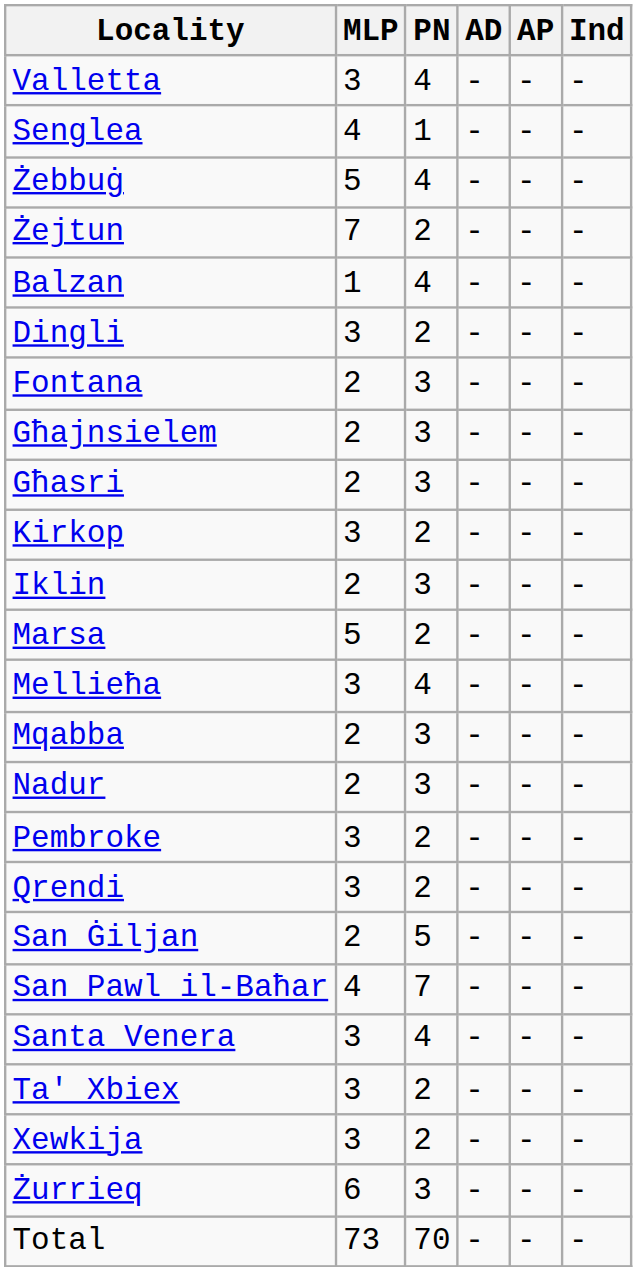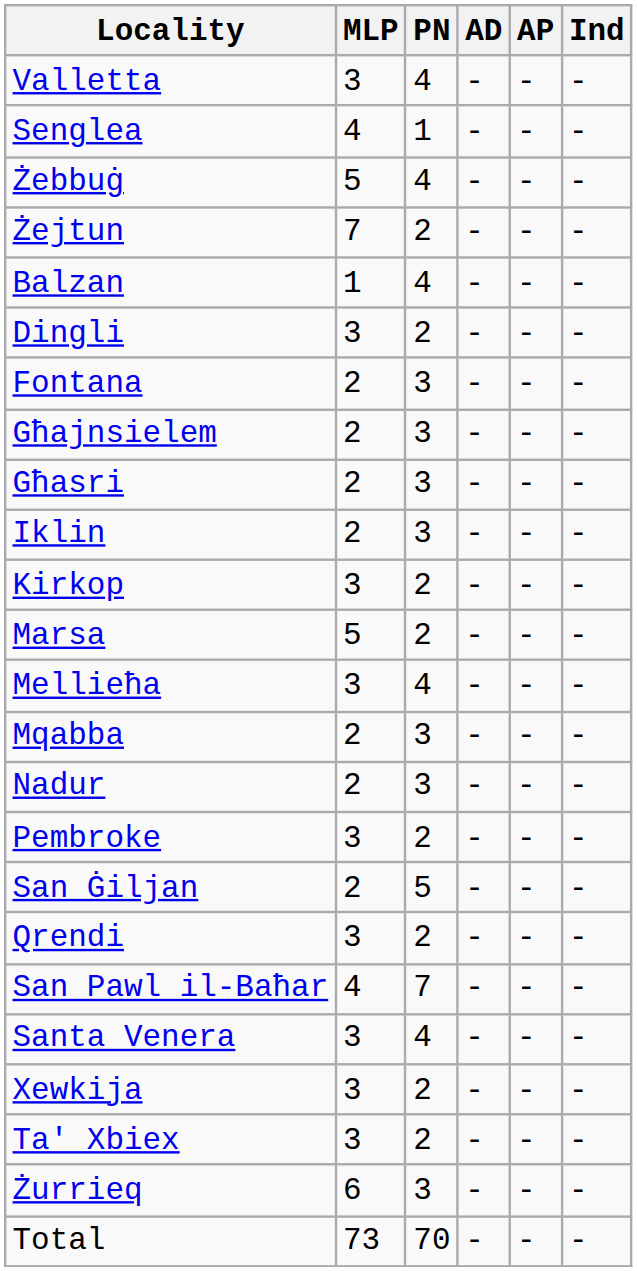 <table class="wikitable">
 <tr>
 <th>Locality</th>
 <th>MLP</th>
 <th>PN</th>
 <th>AD</th>
 <th>AP</th>
 <th>Ind</th>
 </tr>
 <tr>
 <td><a href='#'>Valletta</a></td>
 <td>3</td>
 <td>4</td>
 <td>-</td>
 <td>-</td>
 <td>-</td>
 </tr>
 <tr>
 <td><a href='#'>Senglea</a></td>
 <td>4</td>
 <td>1</td>
 <td>-</td>
 <td>-</td>
 <td>-</td>
 </tr>
 <tr>
 <td><a href='#'>Żebbuġ</a></td>
 <td>5</td>
 <td>4</td>
 <td>-</td>
 <td>-</td>
 <td>-</td>
 </tr>
 <tr>
 <td><a href='#'>Żejtun</a></td>
 <td>7</td>
 <td>2</td>
 <td>-</td>
 <td>-</td>
 <td>-</td>
 </tr>
 <tr>
 <td><a href='#'>Balzan</a></td>
 <td>1</td>
 <td>4</td>
 <td>-</td>
 <td>-</td>
 <td>-</td>
 </tr>
 <tr>
 <td><a href='#'>Dingli</a></td>
 <td>3</td>
 <td>2</td>
 <td>-</td>
 <td>-</td>
 <td>-</td>
 </tr>
 <tr>
 <td><a href='#'>Fontana</a></td>
 <td>2</td>
 <td>3</td>
 <td>-</td>
 <td>-</td>
 <td>-</td>
 </tr>
 <tr>
 <td><a href='#'>Għajnsielem</a></td>
 <td>2</td>
 <td>3</td>
 <td>-</td>
 <td>-</td>
 <td>-</td>
 </tr>
 <tr>
 <td><a href='#'>Għasri</a></td>
 <td>2</td>
 <td>3</td>
 <td>-</td>
 <td>-</td>
 <td>-</td>
 </tr>
 <tr>
-<td><a href='#'>Kirkop</a></td>
+<td><a href='#'>Iklin</a></td>
+<td>2</td>
 <td>3</td>
-<td>2</td>
 <td>-</td>
 <td>-</td>
 <td>-</td>
 </tr>
 <tr>
-<td><a href='#'>Iklin</a></td>
+<td><a href='#'>Kirkop</a></td>
+<td>3</td>
 <td>2</td>
-<td>3</td>
 <td>-</td>
 <td>-</td>
 <td>-</td>
 </tr>
 <tr>
 <td><a href='#'>Marsa</a></td>
 <td>5</td>
 <td>2</td>
 <td>-</td>
 <td>-</td>
 <td>-</td>
 </tr>
 <tr>
 <td><a href='#'>Mellieħa</a></td>
 <td>3</td>
 <td>4</td>
 <td>-</td>
 <td>-</td>
 <td>-</td>
 </tr>
 <tr>
 <td><a href='#'>Mqabba</a></td>
 <td>2</td>
 <td>3</td>
 <td>-</td>
 <td>-</td>
 <td>-</td>
 </tr>
 <tr>
 <td><a href='#'>Nadur</a></td>
 <td>2</td>
 <td>3</td>
 <td>-</td>
 <td>-</td>
 <td>-</td>
 </tr>
 <tr>
 <td><a href='#'>Pembroke</a></td>
 <td>3</td>
 <td>2</td>
 <td>-</td>
 <td>-</td>
 <td>-</td>
 </tr>
 <tr>
-<td><a href='#'>Qrendi</a></td>
-<td>3</td>
+<td><a href='#'>San Ġiljan</a></td>
 <td>2</td>
+<td>5</td>
 <td>-</td>
 <td>-</td>
 <td>-</td>
 </tr>
 <tr>
-<td><a href='#'>San Ġiljan</a></td>
+<td><a href='#'>Qrendi</a></td>
+<td>3</td>
 <td>2</td>
-<td>5</td>
 <td>-</td>
 <td>-</td>
 <td>-</td>
 </tr>
 <tr>
 <td><a href='#'>San Pawl il-Baħar</a></td>
 <td>4</td>
 <td>7</td>
 <td>-</td>
 <td>-</td>
 <td>-</td>
 </tr>
 <tr>
 <td><a href='#'>Santa Venera</a></td>
 <td>3</td>
 <td>4</td>
 <td>-</td>
 <td>-</td>
 <td>-</td>
 </tr>
 <tr>
-<td><a href='#'>Ta' Xbiex</a></td>
+<td><a href='#'>Xewkija</a></td>
 <td>3</td>
 <td>2</td>
 <td>-</td>
 <td>-</td>
 <td>-</td>
 </tr>
 <tr>
-<td><a href='#'>Xewkija</a></td>
+<td><a href='#'>Ta' Xbiex</a></td>
 <td>3</td>
 <td>2</td>
 <td>-</td>
 <td>-</td>
 <td>-</td>
 </tr>
 <tr>
 <td><a href='#'>Żurrieq</a></td>
 <td>6</td>
 <td>3</td>
 <td>-</td>
 <td>-</td>
 <td>-</td>
 </tr>
 <tr>
 <td>Total</td>
 <td>73</td>
 <td>70</td>
 <td>-</td>
 <td>-</td>
 <td>-</td>
 </tr>
 <tr>
 </tr>
 </table>
